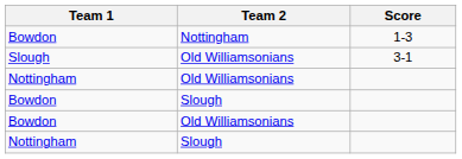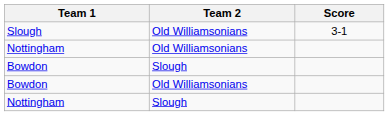 <table class="wikitable" style="font-size: 100%">
 <tr>
 <th width=200>Team 1</th>
 <th width=200>Team 2</th>
 <th width=120>Score</th>
-</tr>
-<tr>
-<td><a href='#'>Bowdon</a></td>
-<td><a href='#'>Nottingham</a></td>
-<td align=center>1-3</td>
 </tr>
 <tr>
 <td><a href='#'>Slough</a></td>
 <td><a href='#'>Old Williamsonians</a></td>
 <td align=center>3-1</td>
 </tr>
 <tr>
 <td><a href='#'>Nottingham</a></td>
 <td><a href='#'>Old Williamsonians</a></td>
 <td align=center></td>
 </tr>
 <tr>
 <td><a href='#'>Bowdon</a></td>
 <td><a href='#'>Slough</a></td>
 <td align=center></td>
 </tr>
 <tr>
 <td><a href='#'>Bowdon</a></td>
 <td><a href='#'>Old Williamsonians</a></td>
 <td align=center></td>
 </tr>
 <tr>
 <td><a href='#'>Nottingham</a></td>
 <td><a href='#'>Slough</a></td>
 <td align=center></td>
 </tr>
 </table>
